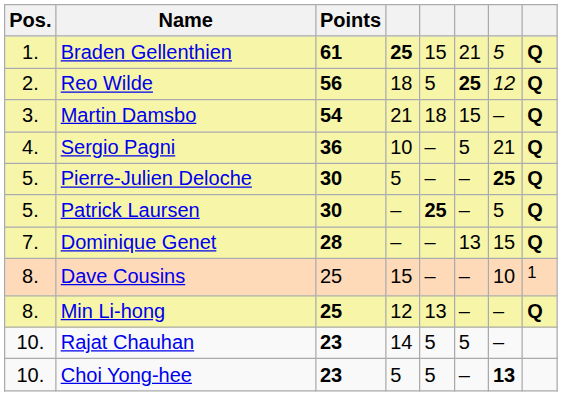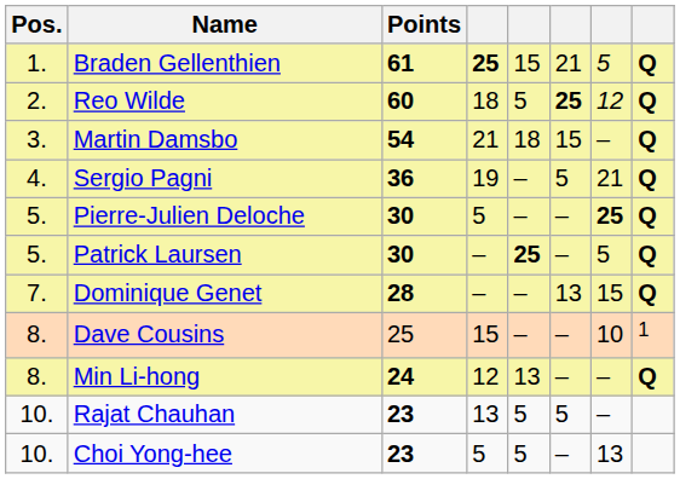 <table class="wikitable">
 <tr>
 <th width=10px>Pos.</th>
 <th width=200px>Name</th>
 <th width=20px>Points</th>
 <th width=20px></th>
 <th width=20px></th>
 <th width=20px></th>
 <th width=20px></th>
 <th width=20px></th>
 </tr>
 <tr style="background:#f7f6a8;">
 <td align=center>1.</td>
 <td> <a href='#'>Braden Gellenthien</a></td>
 <td><strong>61</strong></td>
 <td><strong>25</strong></td>
 <td>15</td>
 <td>21</td>
 <td><em>5</em></td>
 <td><strong>Q</strong></td>
 </tr>
 <tr style="background:#f7f6a8;">
 <td align=center>2.</td>
 <td> <a href='#'>Reo Wilde</a></td>
-<td><strong>56</strong></td>
+<td><strong>60</strong></td>
 <td>18</td>
 <td>5</td>
 <td><strong>25</strong></td>
 <td><em>12</em></td>
 <td><strong>Q</strong></td>
 </tr>
 <tr style="background:#f7f6a8;">
 <td align=center>3.</td>
 <td> <a href='#'>Martin Damsbo</a></td>
 <td><strong>54</strong></td>
 <td>21</td>
 <td>18</td>
 <td>15</td>
 <td>–</td>
 <td><strong>Q</strong></td>
 </tr>
 <tr style="background:#f7f6a8;">
 <td align=center>4.</td>
 <td> <a href='#'>Sergio Pagni</a></td>
 <td><strong>36</strong></td>
-<td>10</td>
+<td>19</td>
 <td>–</td>
 <td>5</td>
 <td>21</td>
 <td><strong>Q</strong></td>
 </tr>
 <tr style="background:#f7f6a8;">
 <td align=center>5.</td>
 <td> <a href='#'>Pierre-Julien Deloche</a></td>
 <td><strong>30</strong></td>
 <td>5</td>
 <td>–</td>
 <td>–</td>
 <td><strong>25</strong></td>
 <td><strong>Q</strong></td>
 </tr>
 <tr style="background:#f7f6a8;">
 <td align=center>5.</td>
 <td> <a href='#'>Patrick Laursen</a></td>
 <td><strong>30</strong></td>
 <td>–</td>
 <td><strong>25</strong></td>
 <td>–</td>
 <td>5</td>
 <td><strong>Q</strong></td>
 </tr>
 <tr style="background:#f7f6a8;">
 <td align=center>7.</td>
 <td> <a href='#'>Dominique Genet</a></td>
 <td><strong>28</strong></td>
 <td>–</td>
 <td>–</td>
 <td>13</td>
 <td>15</td>
 <td><strong>Q</strong></td>
 </tr>
 <tr style="background:#ffdab9;">
 <td align=center>8.</td>
 <td> <a href='#'>Dave Cousins</a></td>
 <td>25</td>
 <td>15</td>
 <td>–</td>
 <td>–</td>
 <td>10</td>
 <td><sup>1</sup></td>
 </tr>
 <tr style="background:#f7f6a8;">
 <td align=center>8.</td>
 <td> <a href='#'>Min Li-hong</a></td>
-<td><strong>25</strong></td>
+<td><strong>24</strong></td>
 <td>12</td>
 <td>13</td>
 <td>–</td>
 <td>–</td>
 <td><strong>Q</strong></td>
 </tr>
 <tr>
 <td align=center>10.</td>
 <td> <a href='#'>Rajat Chauhan</a></td>
 <td><strong>23</strong></td>
-<td>14</td>
+<td>13</td>
 <td>5</td>
 <td>5</td>
 <td>–</td>
 <td></td>
 </tr>
 <tr>
 <td align=center>10.</td>
 <td> <a href='#'>Choi Yong-hee</a></td>
 <td><strong>23</strong></td>
 <td>5</td>
 <td>5</td>
 <td>–</td>
-<td><strong>13</strong></td>
+<td>13</td>
 <td></td>
 </tr>
 </table>
